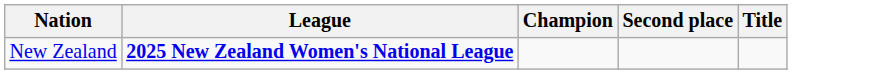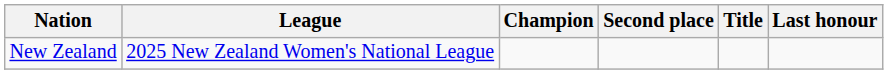 <table class=wikitable style="font-size:14px">
 <tr>
 <th>Nation</th>
 <th>League</th>
 <th>Champion</th>
 <th>Second place</th>
 <th data-sort-type="number">Title</th>
+<th>Last honour</th>
 </tr>
 <tr>
 <td> <a href='#'>New Zealand</a></td>
-<td><strong><a href='#'>2025 New Zealand Women's National League</a></strong></td>
+<td><a href='#'>2025 New Zealand Women's National League</a></td>
+<td></td>
 <td></td>
 <td></td>
 <td></td>
 </tr>
 </table>
